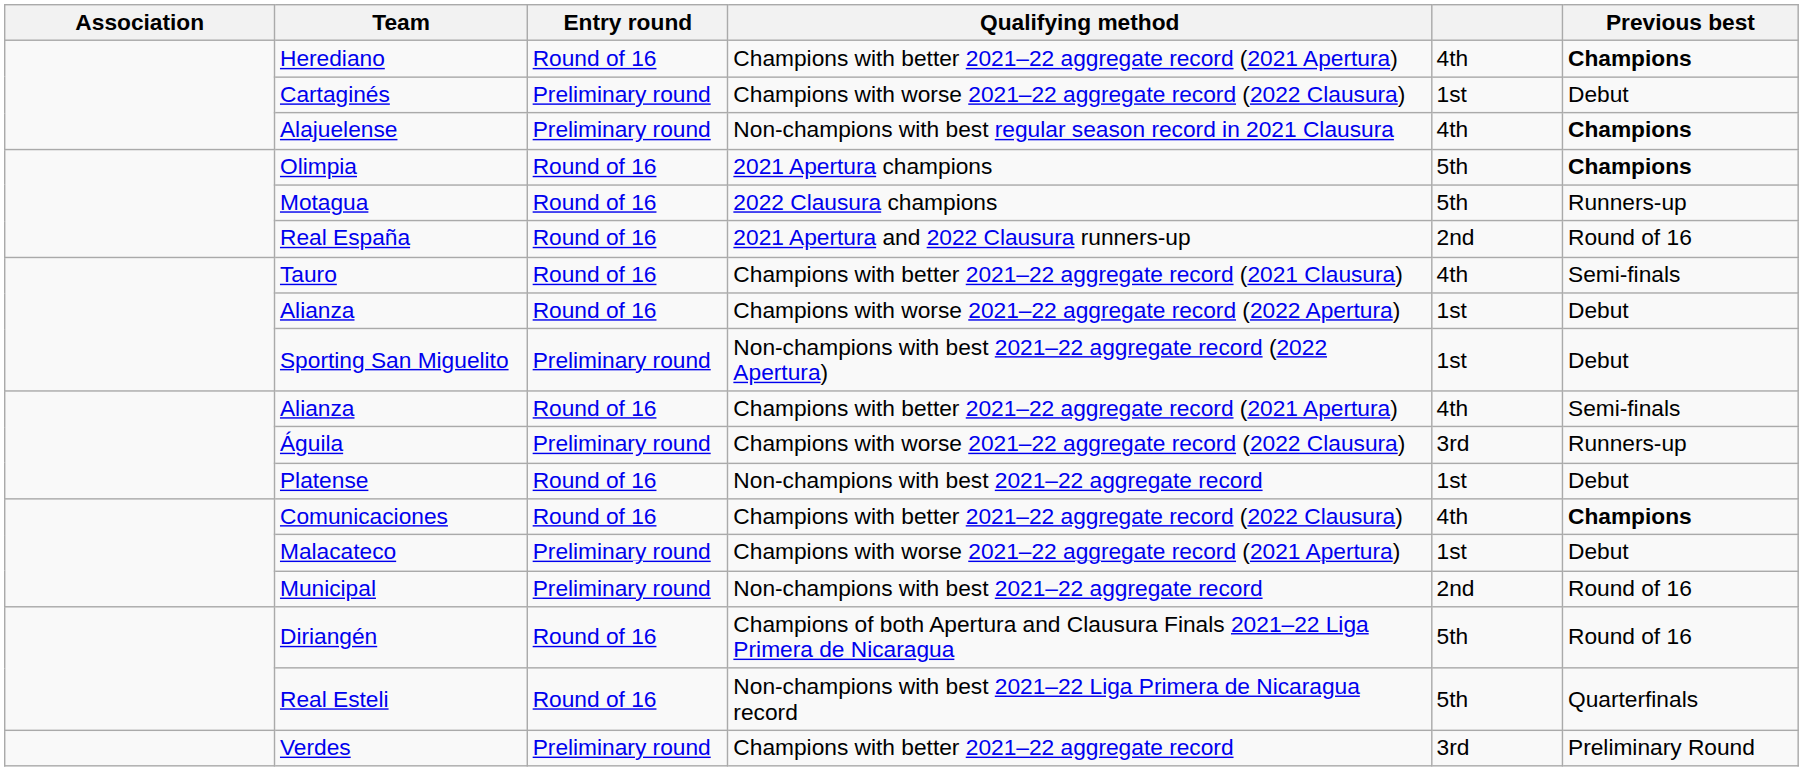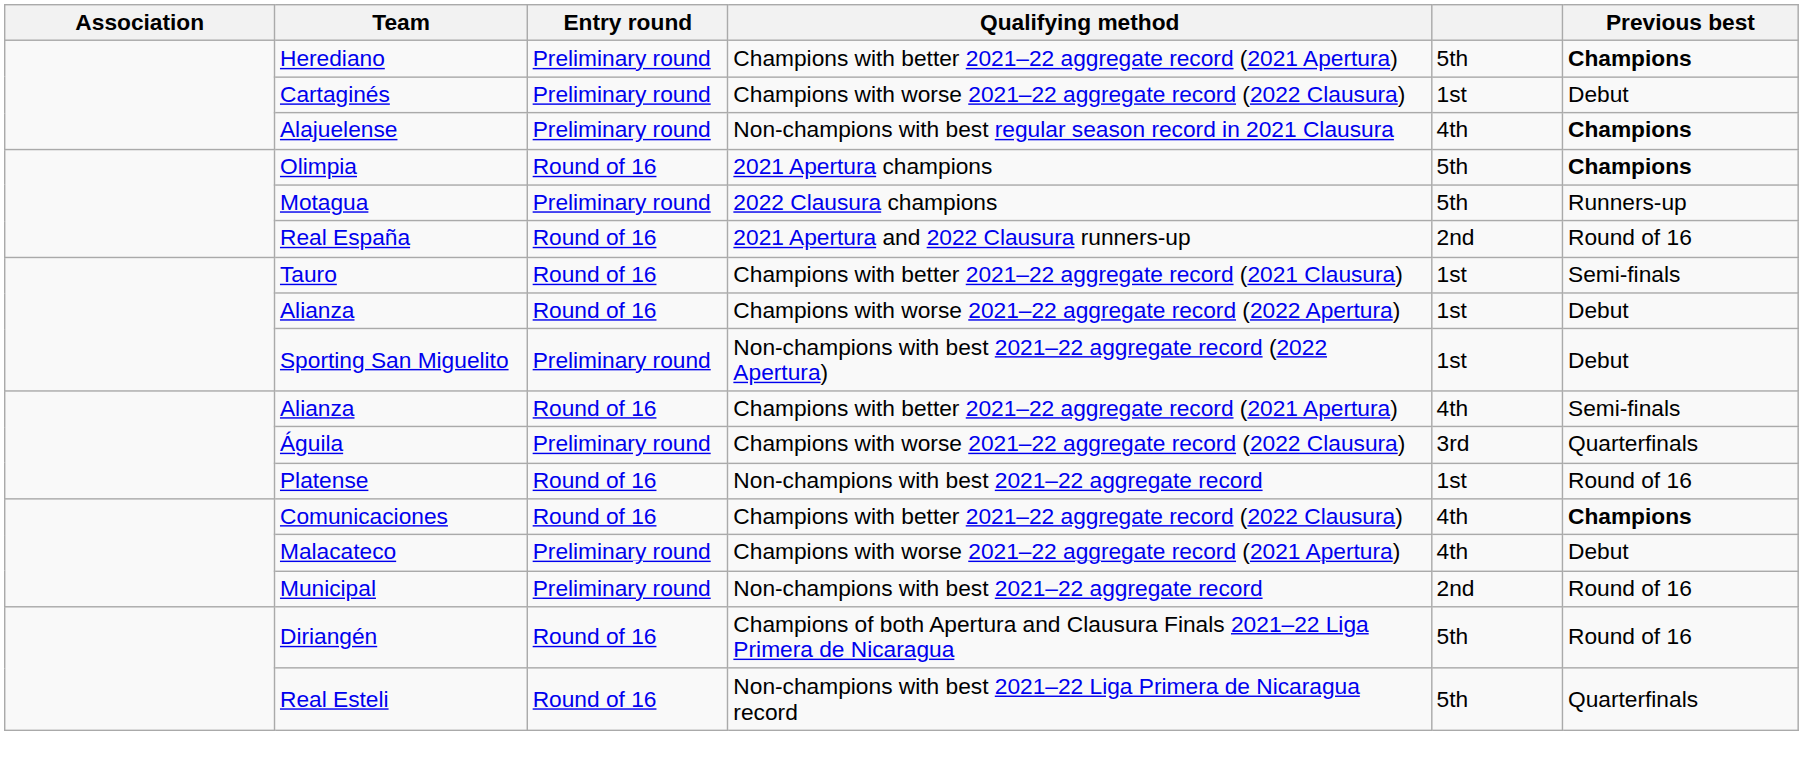 <table class="wikitable" style="table-layout:fixed;width:100%;">
 <tr>
 <th width=15%>Association</th>
 <th width=14%>Team</th>
 <th width=11%>Entry round</th>
 <th width=40%>Qualifying method</th>
 <th width=7%> </th>
 <th width=13%>Previous best </th>
 </tr>
 <tr>
 <td rowspan=3> </td>
 <td><a href='#'>Herediano</a></td>
-<td><a href='#'>Round of 16</a></td>
+<td><a href='#'>Preliminary round</a></td>
 <td>Champions with better <a href='#'>2021–22 aggregate record</a> (<a href='#'>2021 Apertura</a>)</td>
-<td>4th </td>
+<td>5th </td>
 <td><strong>Champions </strong></td>
 </tr>
 <tr>
 <td><a href='#'>Cartaginés</a></td>
 <td><a href='#'>Preliminary round</a></td>
 <td>Champions with worse <a href='#'>2021–22 aggregate record</a> (<a href='#'>2022 Clausura</a>)</td>
 <td>1st</td>
 <td>Debut</td>
 </tr>
 <tr>
 <td><a href='#'>Alajuelense</a></td>
 <td><a href='#'>Preliminary round</a></td>
 <td>Non-champions with best <a href='#'>regular season record in 2021 Clausura</a></td>
 <td>4th </td>
 <td><strong>Champions </strong></td>
 </tr>
 <tr>
 <td rowspan=3> </td>
 <td><a href='#'>Olimpia</a></td>
 <td><a href='#'>Round of 16</a></td>
 <td><a href='#'>2021 Apertura</a> champions</td>
 <td>5th </td>
 <td><strong>Champions </strong></td>
 </tr>
 <tr>
 <td><a href='#'>Motagua</a></td>
-<td><a href='#'>Round of 16</a></td>
+<td><a href='#'>Preliminary round</a></td>
 <td><a href='#'>2022 Clausura</a> champions</td>
 <td>5th </td>
 <td>Runners-up </td>
 </tr>
 <tr>
 <td><a href='#'>Real España</a></td>
 <td><a href='#'>Round of 16</a></td>
 <td><a href='#'>2021 Apertura</a> and <a href='#'>2022 Clausura</a> runners-up</td>
 <td>2nd </td>
 <td>Round of 16 </td>
 </tr>
 <tr>
 <td rowspan=3> </td>
 <td><a href='#'>Tauro</a></td>
 <td><a href='#'>Round of 16</a></td>
 <td>Champions with better <a href='#'>2021–22 aggregate record</a> (<a href='#'>2021 Clausura</a>)</td>
-<td>4th </td>
+<td>1st</td>
 <td>Semi-finals </td>
 </tr>
 <tr>
 <td><a href='#'>Alianza</a></td>
 <td><a href='#'>Round of 16</a></td>
 <td>Champions with worse <a href='#'>2021–22 aggregate record</a> (<a href='#'>2022 Apertura</a>)</td>
 <td>1st</td>
 <td>Debut</td>
 </tr>
 <tr>
 <td><a href='#'>Sporting San Miguelito</a></td>
 <td><a href='#'>Preliminary round</a></td>
 <td>Non-champions with best <a href='#'>2021–22 aggregate record</a> (<a href='#'>2022 Apertura</a>)</td>
 <td>1st</td>
 <td>Debut</td>
 </tr>
 <tr>
 <td rowspan=3> </td>
 <td><a href='#'>Alianza</a></td>
 <td><a href='#'>Round of 16</a></td>
 <td>Champions with better <a href='#'>2021–22 aggregate record</a> (<a href='#'>2021 Apertura</a>)</td>
 <td>4th </td>
 <td>Semi-finals </td>
 </tr>
 <tr>
 <td><a href='#'>Águila</a></td>
 <td><a href='#'>Preliminary round</a></td>
 <td>Champions with worse <a href='#'>2021–22 aggregate record</a> (<a href='#'>2022 Clausura</a>)</td>
 <td>3rd </td>
-<td>Runners-up </td>
+<td>Quarterfinals </td>
 </tr>
 <tr>
 <td><a href='#'>Platense</a></td>
 <td><a href='#'>Round of 16</a></td>
 <td>Non-champions with best <a href='#'>2021–22 aggregate record</a></td>
 <td>1st</td>
-<td>Debut</td>
+<td>Round of 16 </td>
 </tr>
 <tr>
 <td rowspan=3> </td>
 <td><a href='#'>Comunicaciones</a></td>
 <td><a href='#'>Round of 16</a></td>
 <td>Champions with better <a href='#'>2021–22 aggregate record</a> (<a href='#'>2022 Clausura</a>)</td>
 <td>4th </td>
 <td><strong>Champions </strong></td>
 </tr>
 <tr>
 <td><a href='#'>Malacateco</a></td>
 <td><a href='#'>Preliminary round</a></td>
 <td>Champions with worse <a href='#'>2021–22 aggregate record</a> (<a href='#'>2021 Apertura</a>)</td>
-<td>1st</td>
+<td>4th </td>
 <td>Debut</td>
 </tr>
 <tr>
 <td><a href='#'>Municipal</a></td>
 <td><a href='#'>Preliminary round</a></td>
 <td>Non-champions with best <a href='#'>2021–22 aggregate record</a></td>
 <td>2nd </td>
 <td>Round of 16 </td>
 </tr>
 <tr>
 <td rowspan=2> </td>
 <td><a href='#'>Diriangén</a></td>
 <td><a href='#'>Round of 16</a></td>
 <td>Champions of both Apertura and Clausura Finals <a href='#'>2021–22 Liga Primera de Nicaragua</a></td>
 <td>5th </td>
 <td>Round of 16 </td>
 </tr>
 <tr>
 <td><a href='#'>Real Esteli</a></td>
 <td><a href='#'>Round of 16</a></td>
 <td>Non-champions with best <a href='#'>2021–22 Liga Primera de Nicaragua</a> record</td>
 <td>5th </td>
 <td>Quarterfinals </td>
 </tr>
-<tr>
-<td> </td>
-<td><a href='#'>Verdes</a></td>
-<td><a href='#'>Preliminary round</a></td>
-<td>Champions with better <a href='#'>2021–22 aggregate record</a></td>
-<td>3rd </td>
-<td>Preliminary Round </td>
-</tr>
 </table>
